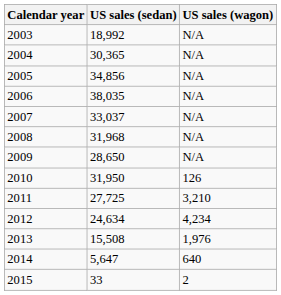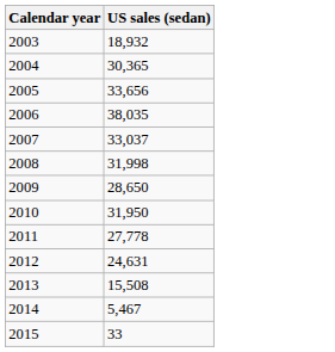 <table class=wikitable style="font-size:97%">
 <tr>
 <th>Calendar year</th>
 <th>US sales (sedan)</th>
-<th>US sales (wagon)</th>
 </tr>
 <tr>
 <td>2003</td>
-<td>18,992</td>
-<td>N/A</td>
+<td>18,932</td>
 </tr>
 <tr>
 <td>2004</td>
 <td>30,365</td>
-<td>N/A</td>
 </tr>
 <tr>
 <td>2005</td>
-<td>34,856</td>
-<td>N/A</td>
+<td>33,656</td>
 </tr>
 <tr>
 <td>2006</td>
 <td>38,035</td>
-<td>N/A</td>
 </tr>
 <tr>
 <td>2007</td>
 <td>33,037</td>
-<td>N/A</td>
 </tr>
 <tr>
 <td>2008</td>
-<td>31,968</td>
-<td>N/A</td>
+<td>31,998</td>
 </tr>
 <tr>
 <td>2009</td>
 <td>28,650</td>
-<td>N/A</td>
 </tr>
 <tr>
 <td>2010</td>
 <td>31,950</td>
-<td>126</td>
 </tr>
 <tr>
 <td>2011</td>
-<td>27,725</td>
-<td>3,210</td>
+<td>27,778</td>
 </tr>
 <tr>
 <td>2012</td>
-<td>24,634</td>
-<td>4,234</td>
+<td>24,631</td>
 </tr>
 <tr>
 <td>2013</td>
 <td>15,508</td>
-<td>1,976</td>
 </tr>
 <tr>
 <td>2014</td>
-<td>5,647</td>
-<td>640</td>
+<td>5,467</td>
 </tr>
 <tr>
 <td>2015</td>
 <td>33</td>
-<td>2</td>
 </tr>
 </table>
